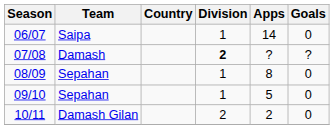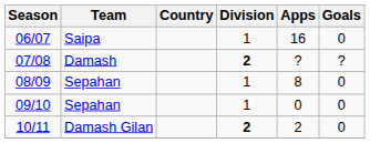 <table class="wikitable" style="text-align: center;">
 <tr>
 <th>Season</th>
 <th>Team</th>
 <th>Country</th>
 <th>Division</th>
 <th>Apps</th>
 <th>Goals</th>
 </tr>
 <tr>
 <td><a href='#'>06/07</a></td>
 <td align="left"><a href='#'>Saipa</a></td>
 <td align="left"></td>
 <td>1</td>
-<td>14</td>
+<td>16</td>
 <td>0</td>
 </tr>
 <tr>
 <td><a href='#'>07/08</a></td>
 <td align="left"><a href='#'>Damash</a></td>
 <td align="left"></td>
 <td><strong>2</strong></td>
 <td>?</td>
 <td>?</td>
 </tr>
 <tr>
 <td><a href='#'>08/09</a></td>
 <td align="left"><a href='#'>Sepahan</a></td>
 <td align="left"></td>
 <td>1</td>
 <td>8</td>
 <td>0</td>
 </tr>
 <tr>
 <td><a href='#'>09/10</a></td>
 <td align="left"><a href='#'>Sepahan</a></td>
 <td align="left"></td>
 <td>1</td>
-<td>5</td>
+<td>0</td>
 <td>0</td>
 </tr>
 <tr>
 <td><a href='#'>10/11</a></td>
 <td align="left"><a href='#'>Damash Gilan</a></td>
 <td align="left"></td>
-<td>2</td>
+<td><strong>2</strong></td>
 <td>2</td>
 <td>0</td>
 </tr>
 <tr>
 </tr>
 </table>
